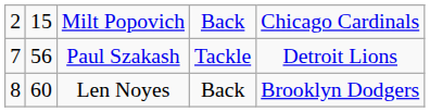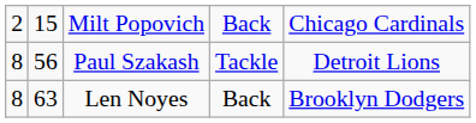 <table class="wikitable" style="text-align:center">
 <tr>
 <td>2</td>
 <td>15</td>
 <td><a href='#'>Milt Popovich</a></td>
 <td><a href='#'>Back</a></td>
 <td><a href='#'>Chicago Cardinals</a></td>
 </tr>
 <tr>
-<td>7</td>
+<td>8</td>
 <td>56</td>
 <td><a href='#'>Paul Szakash</a></td>
 <td><a href='#'>Tackle</a></td>
 <td><a href='#'>Detroit Lions</a></td>
 </tr>
 <tr>
 <td>8</td>
-<td>60</td>
+<td>63</td>
 <td>Len Noyes</td>
 <td>Back</td>
 <td><a href='#'>Brooklyn Dodgers</a></td>
 </tr>
 </table>
